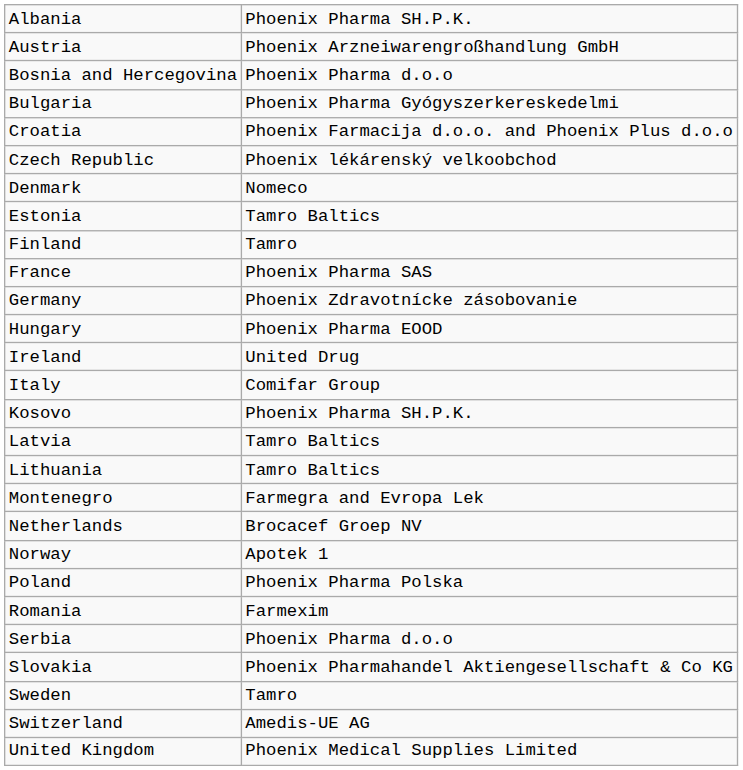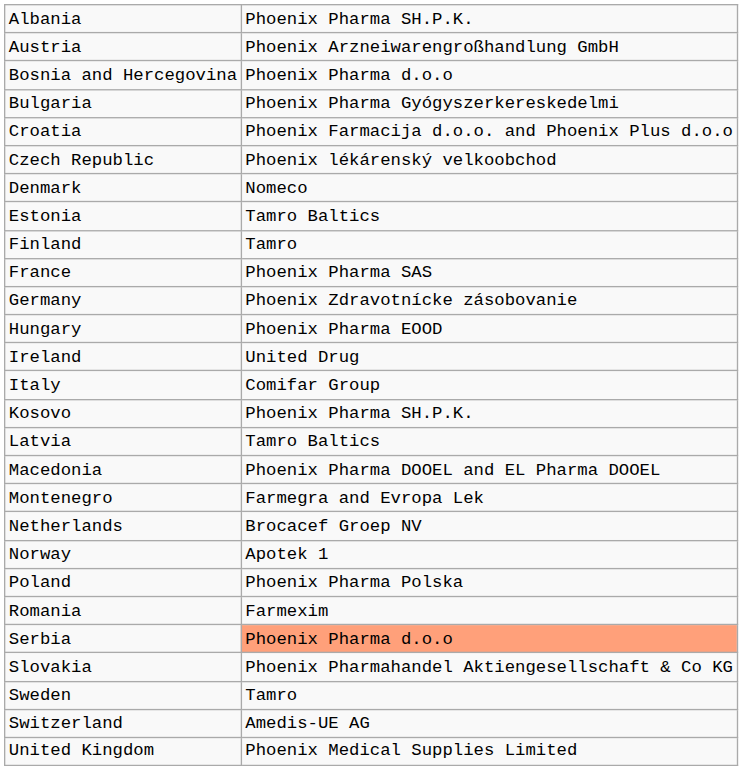 <table class="wikitable">
 <tr>
 <td>Albania</td>
 <td>Phoenix Pharma SH.P.K.</td>
 </tr>
 <tr>
 <td>Austria</td>
 <td>Phoenix Arzneiwarengroßhandlung GmbH</td>
 </tr>
 <tr>
 <td>Bosnia and Hercegovina</td>
 <td>Phoenix Pharma d.o.o</td>
 </tr>
 <tr>
 <td>Bulgaria</td>
 <td>Phoenix Pharma Gyógyszerkereskedelmi</td>
 </tr>
 <tr>
 <td>Croatia</td>
 <td>Phoenix Farmacija d.o.o. and Phoenix Plus d.o.o</td>
 </tr>
 <tr>
 <td>Czech Republic</td>
 <td>Phoenix lékárenský velkoobchod</td>
 </tr>
 <tr>
 <td>Denmark</td>
 <td>Nomeco</td>
 </tr>
 <tr>
 <td>Estonia</td>
 <td>Tamro Baltics</td>
 </tr>
 <tr>
 <td>Finland</td>
 <td>Tamro</td>
 </tr>
 <tr>
 <td>France</td>
 <td>Phoenix Pharma SAS</td>
 </tr>
 <tr>
 <td>Germany</td>
 <td>Phoenix Zdravotnícke zásobovanie</td>
 </tr>
 <tr>
 <td>Hungary</td>
 <td>Phoenix Pharma EOOD</td>
 </tr>
 <tr>
 <td>Ireland</td>
 <td>United Drug</td>
 </tr>
 <tr>
 <td>Italy</td>
 <td>Comifar Group</td>
 </tr>
 <tr>
 <td>Kosovo</td>
 <td>Phoenix Pharma SH.P.K.</td>
 </tr>
 <tr>
 <td>Latvia</td>
 <td>Tamro Baltics</td>
 </tr>
 <tr>
-<td>Lithuania</td>
-<td>Tamro Baltics</td>
+<td>Macedonia</td>
+<td>Phoenix Pharma DOOEL and EL Pharma DOOEL</td>
 </tr>
 <tr>
 <td>Montenegro</td>
 <td>Farmegra and Evropa Lek</td>
 </tr>
 <tr>
 <td>Netherlands</td>
 <td>Brocacef Groep NV</td>
 </tr>
 <tr>
 <td>Norway</td>
 <td>Apotek 1</td>
 </tr>
 <tr>
 <td>Poland</td>
 <td>Phoenix Pharma Polska</td>
 </tr>
 <tr>
 <td>Romania</td>
 <td>Farmexim</td>
 </tr>
 <tr>
 <td>Serbia</td>
-<td>Phoenix Pharma d.o.o</td>
+<td style="background: lightsalmon;">Phoenix Pharma d.o.o</td>
 </tr>
 <tr>
 <td>Slovakia</td>
 <td>Phoenix Pharmahandel Aktiengesellschaft & Co KG</td>
 </tr>
 <tr>
 <td>Sweden</td>
 <td>Tamro</td>
 </tr>
 <tr>
 <td>Switzerland</td>
 <td>Amedis-UE AG</td>
 </tr>
 <tr>
 <td>United Kingdom</td>
 <td>Phoenix Medical Supplies Limited</td>
 </tr>
 </table>
